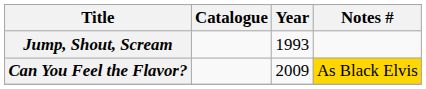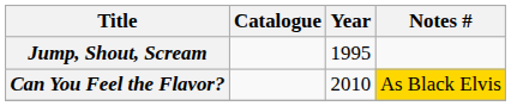 <table class="wikitable plainrowheaders sortable">
 <tr>
 <th scope="col" class="unsortable">Title</th>
 <th scope="col">Catalogue</th>
 <th scope="col">Year</th>
 <th scope="col" class="unsortable">Notes #</th>
 </tr>
 <tr>
 <th scope="row"><em>Jump, Shout, Scream</em></th>
 <td></td>
-<td>1993</td>
+<td>1995</td>
 <td></td>
 </tr>
 <tr>
 <th scope="row"><em>Can You Feel the Flavor?</em></th>
 <td></td>
-<td>2009</td>
+<td>2010</td>
 <td style="background: gold;">As Black Elvis</td>
 </tr>
 <tr>
 </tr>
 </table>
